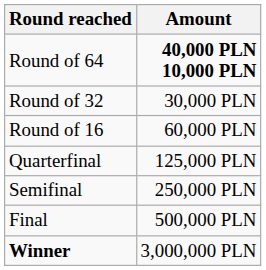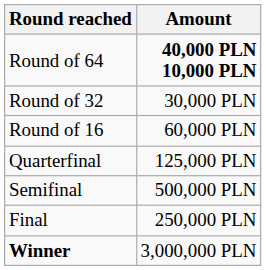 <table class="wikitable" style="text-align:right">
 <tr>
 <th>Round reached</th>
 <th>Amount</th>
 </tr>
 <tr>
 <td align="left">Round of 64</td>
 <td><strong> 40,000 PLN<br> 10,000 PLN</strong></td>
 </tr>
 <tr>
 <td align="left">Round of 32</td>
 <td>30,000 PLN</td>
 </tr>
 <tr>
 <td align="left">Round of 16</td>
 <td>60,000 PLN</td>
 </tr>
 <tr>
 <td align="left">Quarterfinal</td>
 <td>125,000 PLN</td>
 </tr>
 <tr>
 <td align="left">Semifinal</td>
-<td>250,000 PLN</td>
+<td>500,000 PLN</td>
 </tr>
 <tr>
 <td align="left">Final</td>
-<td>500,000 PLN</td>
+<td>250,000 PLN</td>
 </tr>
 <tr>
 <td align="left"><strong>Winner</strong></td>
 <td>3,000,000 PLN</td>
 </tr>
 </table>
